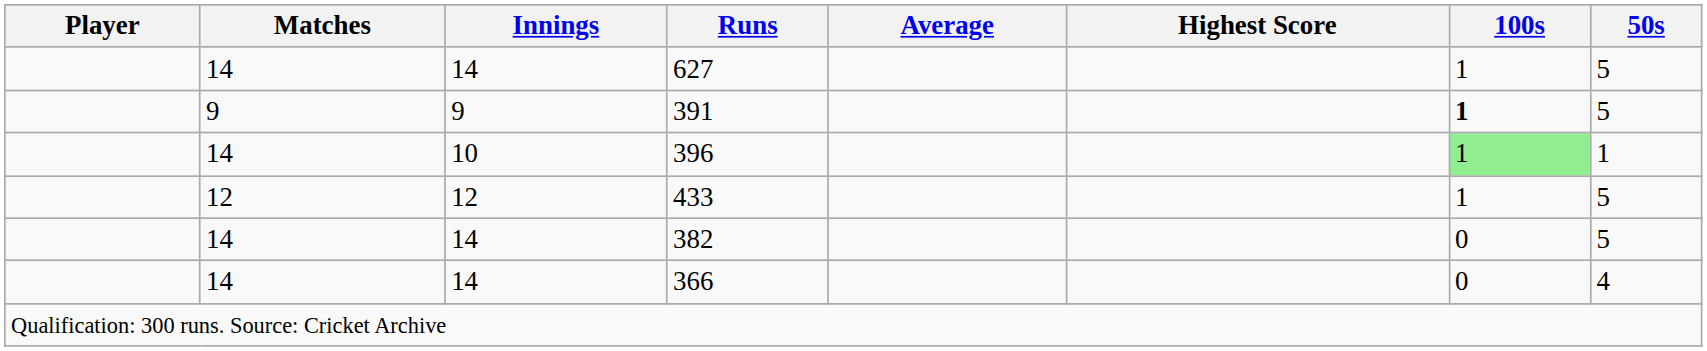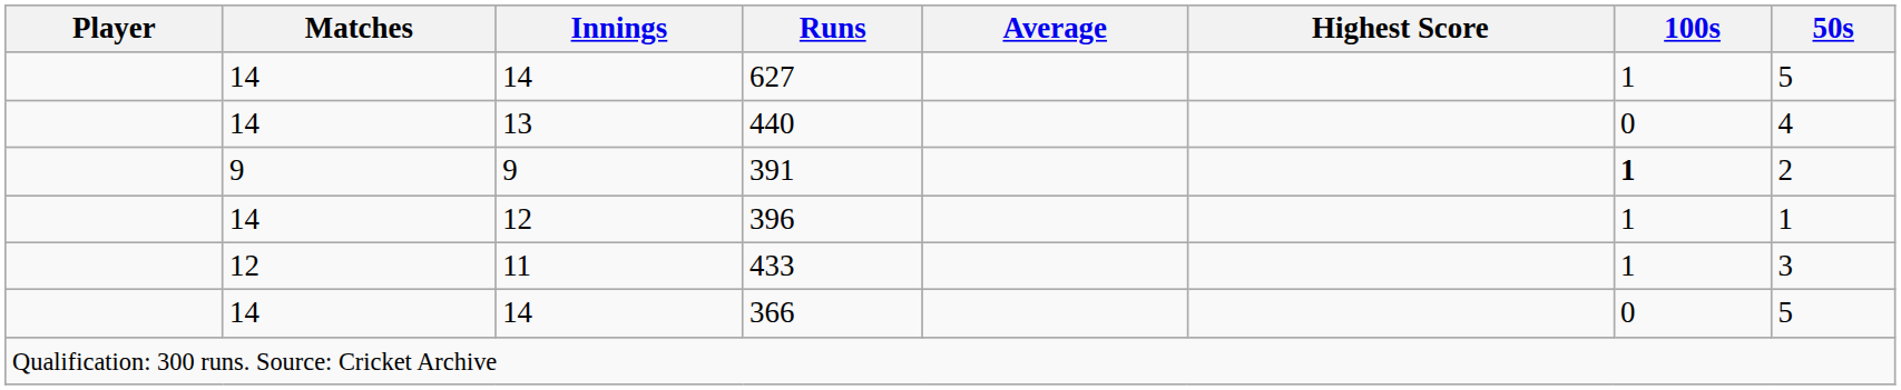 <table class="wikitable sortable" style="width:80%;">
 <tr>
 <th>Player</th>
 <th>Matches</th>
 <th><a href='#'>Innings</a></th>
 <th><a href='#'>Runs</a></th>
 <th><a href='#'>Average</a></th>
 <th>Highest Score</th>
 <th><a href='#'>100s</a></th>
 <th><a href='#'>50s</a></th>
 </tr>
 <tr>
 <td></td>
 <td>14</td>
 <td>14</td>
 <td>627</td>
 <td></td>
 <td></td>
 <td>1</td>
 <td>5</td>
 </tr>
 <tr>
 <td></td>
+<td>14</td>
+<td>13</td>
+<td>440</td>
+<td></td>
+<td></td>
+<td>0</td>
+<td>4</td>
+</tr>
+<tr>
+<td></td>
 <td>9</td>
 <td>9</td>
 <td>391</td>
 <td></td>
 <td></td>
 <td><strong>1</strong></td>
-<td>5</td>
+<td>2</td>
 </tr>
 <tr>
 <td></td>
 <td>14</td>
-<td>10</td>
+<td>12</td>
 <td>396</td>
 <td></td>
 <td></td>
-<td style="background: lightgreen;">1</td>
+<td>1</td>
 <td>1</td>
 </tr>
 <tr>
 <td></td>
 <td>12</td>
-<td>12</td>
+<td>11</td>
 <td>433</td>
 <td></td>
 <td></td>
 <td>1</td>
-<td>5</td>
-</tr>
-<tr>
-<td></td>
-<td>14</td>
-<td>14</td>
-<td>382</td>
-<td></td>
-<td></td>
-<td>0</td>
-<td>5</td>
+<td>3</td>
 </tr>
 <tr>
 <td></td>
 <td>14</td>
 <td>14</td>
 <td>366</td>
 <td></td>
 <td></td>
 <td>0</td>
-<td>4</td>
+<td>5</td>
 </tr>
 <tr class="unsortable">
 <td colspan="8"><small>Qualification: 300 runs. Source: Cricket Archive</small></td>
 </tr>
 </table>
